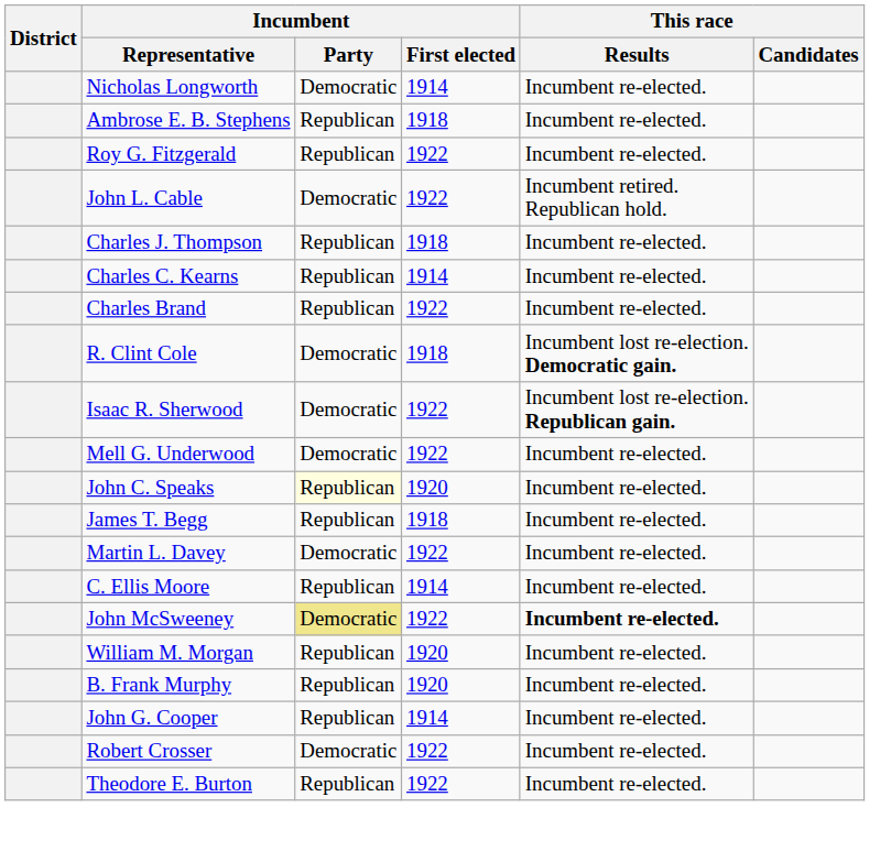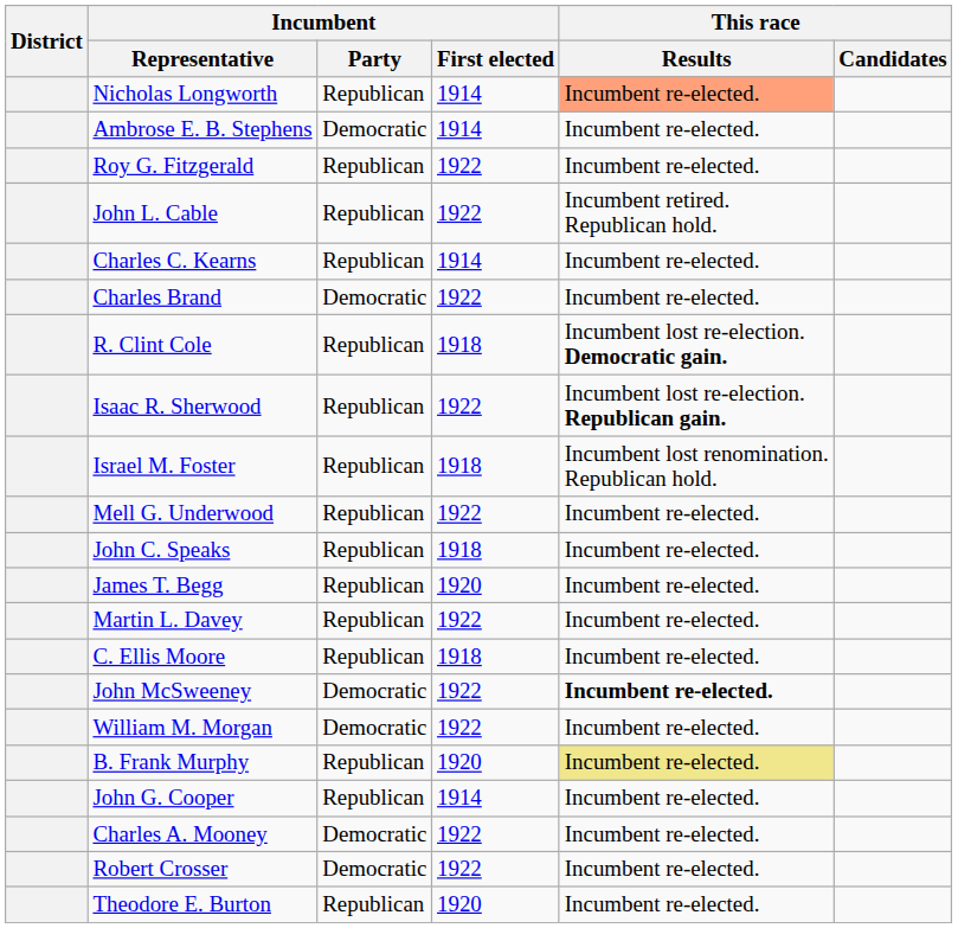 <table class=wikitable>
 <tr>
 <th rowspan=2>District</th>
 <th colspan=3>Incumbent</th>
 <th colspan=2>This race</th>
 </tr>
 <tr>
 <th>Representative</th>
 <th>Party</th>
 <th>First elected</th>
 <th>Results</th>
 <th>Candidates</th>
 </tr>
 <tr>
 <th></th>
 <td><a href='#'>Nicholas Longworth</a></td>
-<td>Democratic</td>
+<td>Republican</td>
 <td><a href='#'>1914</a></td>
-<td>Incumbent re-elected.</td>
+<td style="background: lightsalmon;">Incumbent re-elected.</td>
 <td nowrap></td>
 </tr>
 <tr>
 <th></th>
 <td><a href='#'>Ambrose E. B. Stephens</a></td>
-<td>Republican</td>
-<td><a href='#'>1918</a></td>
+<td>Democratic</td>
+<td><a href='#'>1914</a></td>
 <td>Incumbent re-elected.</td>
 <td nowrap></td>
 </tr>
 <tr>
 <th></th>
 <td><a href='#'>Roy G. Fitzgerald</a></td>
 <td>Republican</td>
 <td><a href='#'>1922</a></td>
 <td>Incumbent re-elected.</td>
 <td nowrap></td>
 </tr>
 <tr>
 <th></th>
 <td><a href='#'>John L. Cable</a></td>
-<td>Democratic</td>
+<td>Republican</td>
 <td><a href='#'>1922</a></td>
 <td>Incumbent retired.<br>Republican hold.</td>
-<td nowrap></td>
-</tr>
-<tr>
-<th></th>
-<td><a href='#'>Charles J. Thompson</a></td>
-<td>Republican</td>
-<td><a href='#'>1918</a></td>
-<td>Incumbent re-elected.</td>
 <td nowrap></td>
 </tr>
 <tr>
 <th></th>
 <td><a href='#'>Charles C. Kearns</a></td>
 <td>Republican</td>
 <td><a href='#'>1914</a></td>
 <td>Incumbent re-elected.</td>
 <td nowrap></td>
 </tr>
 <tr>
 <th></th>
 <td><a href='#'>Charles Brand</a></td>
+<td>Democratic</td>
+<td><a href='#'>1922</a></td>
+<td>Incumbent re-elected.</td>
+<td nowrap></td>
+</tr>
+<tr>
+<th></th>
+<td><a href='#'>R. Clint Cole</a></td>
+<td>Republican</td>
+<td><a href='#'>1918</a></td>
+<td>Incumbent lost re-election.<br><strong>Democratic gain.</strong></td>
+<td nowrap></td>
+</tr>
+<tr>
+<th></th>
+<td><a href='#'>Isaac R. Sherwood</a></td>
+<td>Republican</td>
+<td><a href='#'>1922</a></td>
+<td>Incumbent lost re-election.<br><strong>Republican gain.</strong></td>
+<td nowrap></td>
+</tr>
+<tr>
+<th></th>
+<td><a href='#'>Israel M. Foster</a></td>
+<td>Republican</td>
+<td><a href='#'>1918</a></td>
+<td>Incumbent lost renomination.<br>Republican hold.</td>
+<td nowrap></td>
+</tr>
+<tr>
+<th></th>
+<td><a href='#'>Mell G. Underwood</a></td>
 <td>Republican</td>
 <td><a href='#'>1922</a></td>
 <td>Incumbent re-elected.</td>
 <td nowrap></td>
 </tr>
 <tr>
 <th></th>
-<td><a href='#'>R. Clint Cole</a></td>
-<td>Democratic</td>
+<td><a href='#'>John C. Speaks</a></td>
+<td>Republican</td>
 <td><a href='#'>1918</a></td>
-<td>Incumbent lost re-election.<br><strong>Democratic gain.</strong></td>
-<td nowrap></td>
-</tr>
-<tr>
-<th></th>
-<td><a href='#'>Isaac R. Sherwood</a></td>
-<td>Democratic</td>
-<td><a href='#'>1922</a></td>
-<td>Incumbent lost re-election.<br><strong>Republican gain.</strong></td>
-<td nowrap></td>
-</tr>
-<tr>
-<th></th>
-<td><a href='#'>Mell G. Underwood</a></td>
-<td>Democratic</td>
-<td><a href='#'>1922</a></td>
-<td>Incumbent re-elected.</td>
-<td nowrap></td>
-</tr>
-<tr>
-<th></th>
-<td><a href='#'>John C. Speaks</a></td>
-<td style="background: lightyellow;">Republican</td>
-<td><a href='#'>1920</a></td>
 <td>Incumbent re-elected.</td>
 <td nowrap></td>
 </tr>
 <tr>
 <th></th>
 <td><a href='#'>James T. Begg</a></td>
 <td>Republican</td>
-<td><a href='#'>1918</a></td>
+<td><a href='#'>1920</a></td>
 <td>Incumbent re-elected.</td>
 <td nowrap></td>
 </tr>
 <tr>
 <th></th>
 <td><a href='#'>Martin L. Davey</a></td>
-<td>Democratic</td>
+<td>Republican</td>
 <td><a href='#'>1922</a></td>
 <td>Incumbent re-elected.</td>
 <td nowrap></td>
 </tr>
 <tr>
 <th></th>
 <td><a href='#'>C. Ellis Moore</a></td>
 <td>Republican</td>
-<td><a href='#'>1914</a></td>
+<td><a href='#'>1918</a></td>
 <td>Incumbent re-elected.</td>
 <td nowrap></td>
 </tr>
 <tr>
 <th></th>
 <td><a href='#'>John McSweeney</a></td>
-<td style="background: khaki;">Democratic</td>
+<td>Democratic</td>
 <td><a href='#'>1922</a></td>
 <td><strong>Incumbent re-elected.</strong></td>
 <td nowrap></td>
 </tr>
 <tr>
 <th></th>
 <td><a href='#'>William M. Morgan</a></td>
-<td>Republican</td>
-<td><a href='#'>1920</a></td>
+<td>Democratic</td>
+<td><a href='#'>1922</a></td>
 <td>Incumbent re-elected.</td>
 <td nowrap></td>
 </tr>
 <tr>
 <th></th>
 <td><a href='#'>B. Frank Murphy</a></td>
 <td>Republican</td>
 <td><a href='#'>1920</a></td>
-<td>Incumbent re-elected.</td>
+<td style="background: khaki;">Incumbent re-elected.</td>
 <td nowrap></td>
 </tr>
 <tr>
 <th></th>
 <td><a href='#'>John G. Cooper</a></td>
 <td>Republican</td>
 <td><a href='#'>1914</a></td>
+<td>Incumbent re-elected.</td>
+<td nowrap></td>
+</tr>
+<tr>
+<th></th>
+<td><a href='#'>Charles A. Mooney</a></td>
+<td>Democratic</td>
+<td><a href='#'>1922</a></td>
 <td>Incumbent re-elected.</td>
 <td nowrap></td>
 </tr>
 <tr>
 <th></th>
 <td><a href='#'>Robert Crosser</a></td>
 <td>Democratic</td>
 <td><a href='#'>1922</a></td>
 <td>Incumbent re-elected.</td>
 <td nowrap></td>
 </tr>
 <tr>
 <th></th>
 <td><a href='#'>Theodore E. Burton</a></td>
 <td>Republican</td>
-<td><a href='#'>1922</a></td>
+<td><a href='#'>1920</a></td>
 <td>Incumbent re-elected.</td>
 <td nowrap></td>
 </tr>
 </table>
